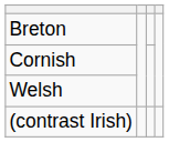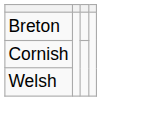 <table class="wikitable" style="margin-left: 1.6em">
 <tr>
 <th></th>
 <th></th>
 <th></th>
 <th></th>
 </tr>
 <tr>
 <td>Breton</td>
 <td rowspan="3"></td>
 <td></td>
 <td rowspan="3"></td>
 </tr>
 <tr>
 <td>Cornish</td>
 <td rowspan="2"></td>
 </tr>
 <tr>
 <td>Welsh</td>
 </tr>
-<tr>
-<td>(contrast Irish)</td>
-<td></td>
-<td></td>
-<td></td>
-</tr>
 </table>
